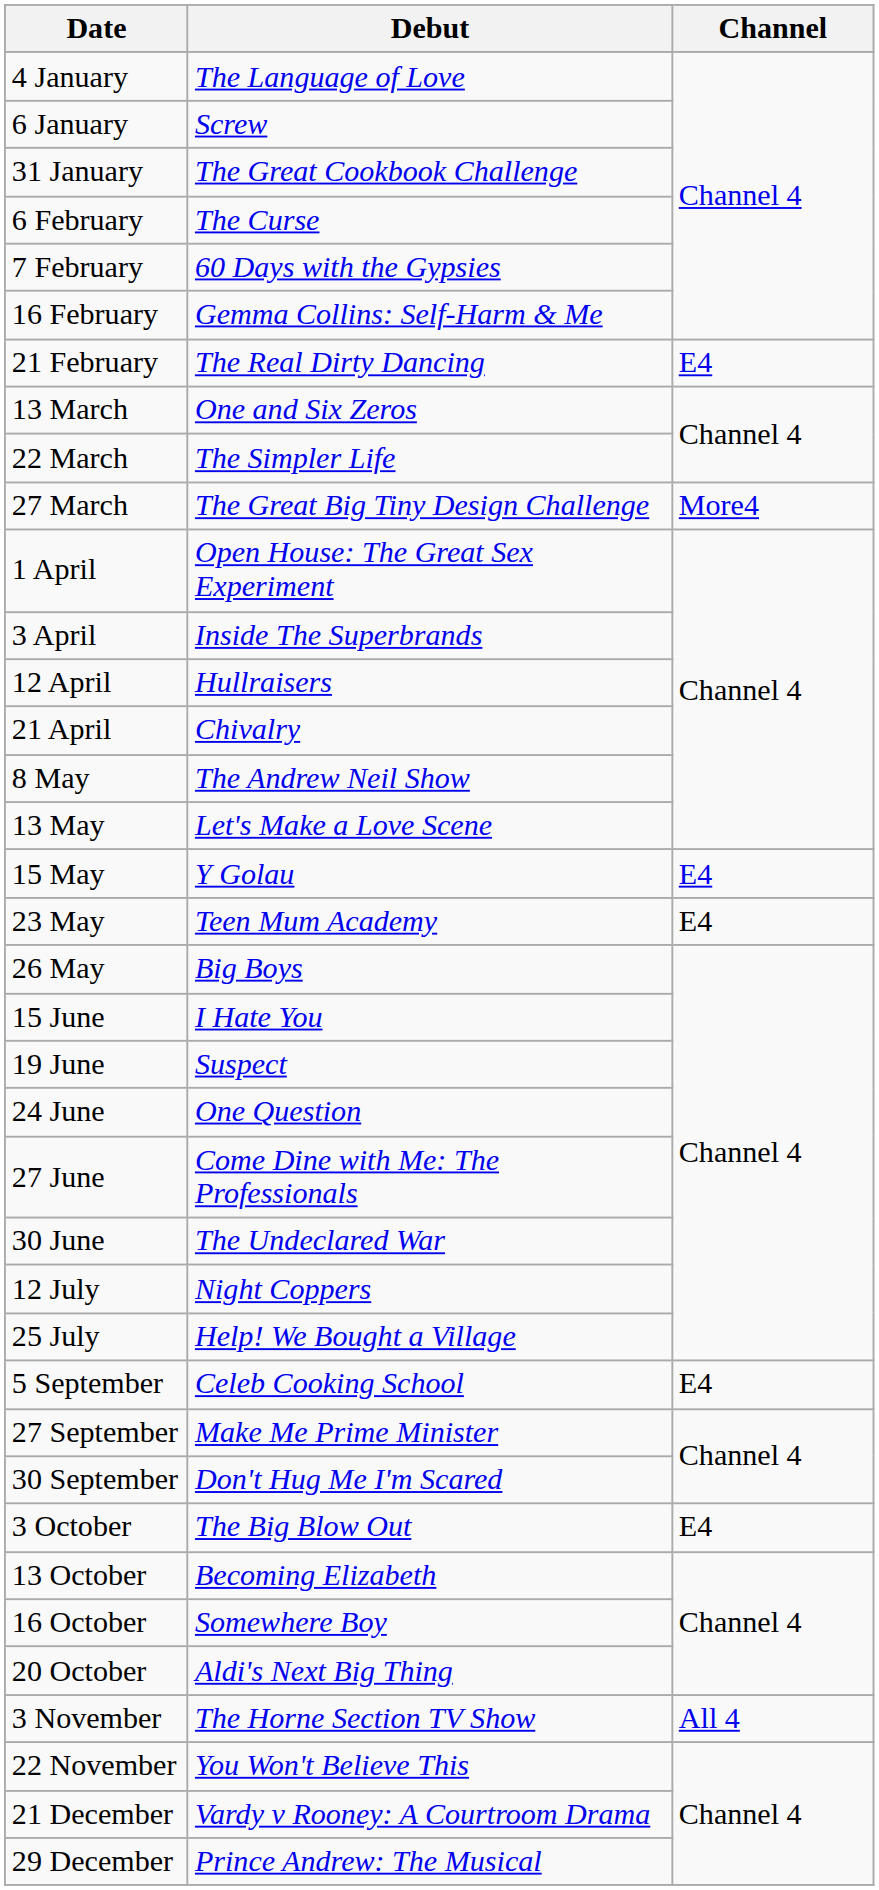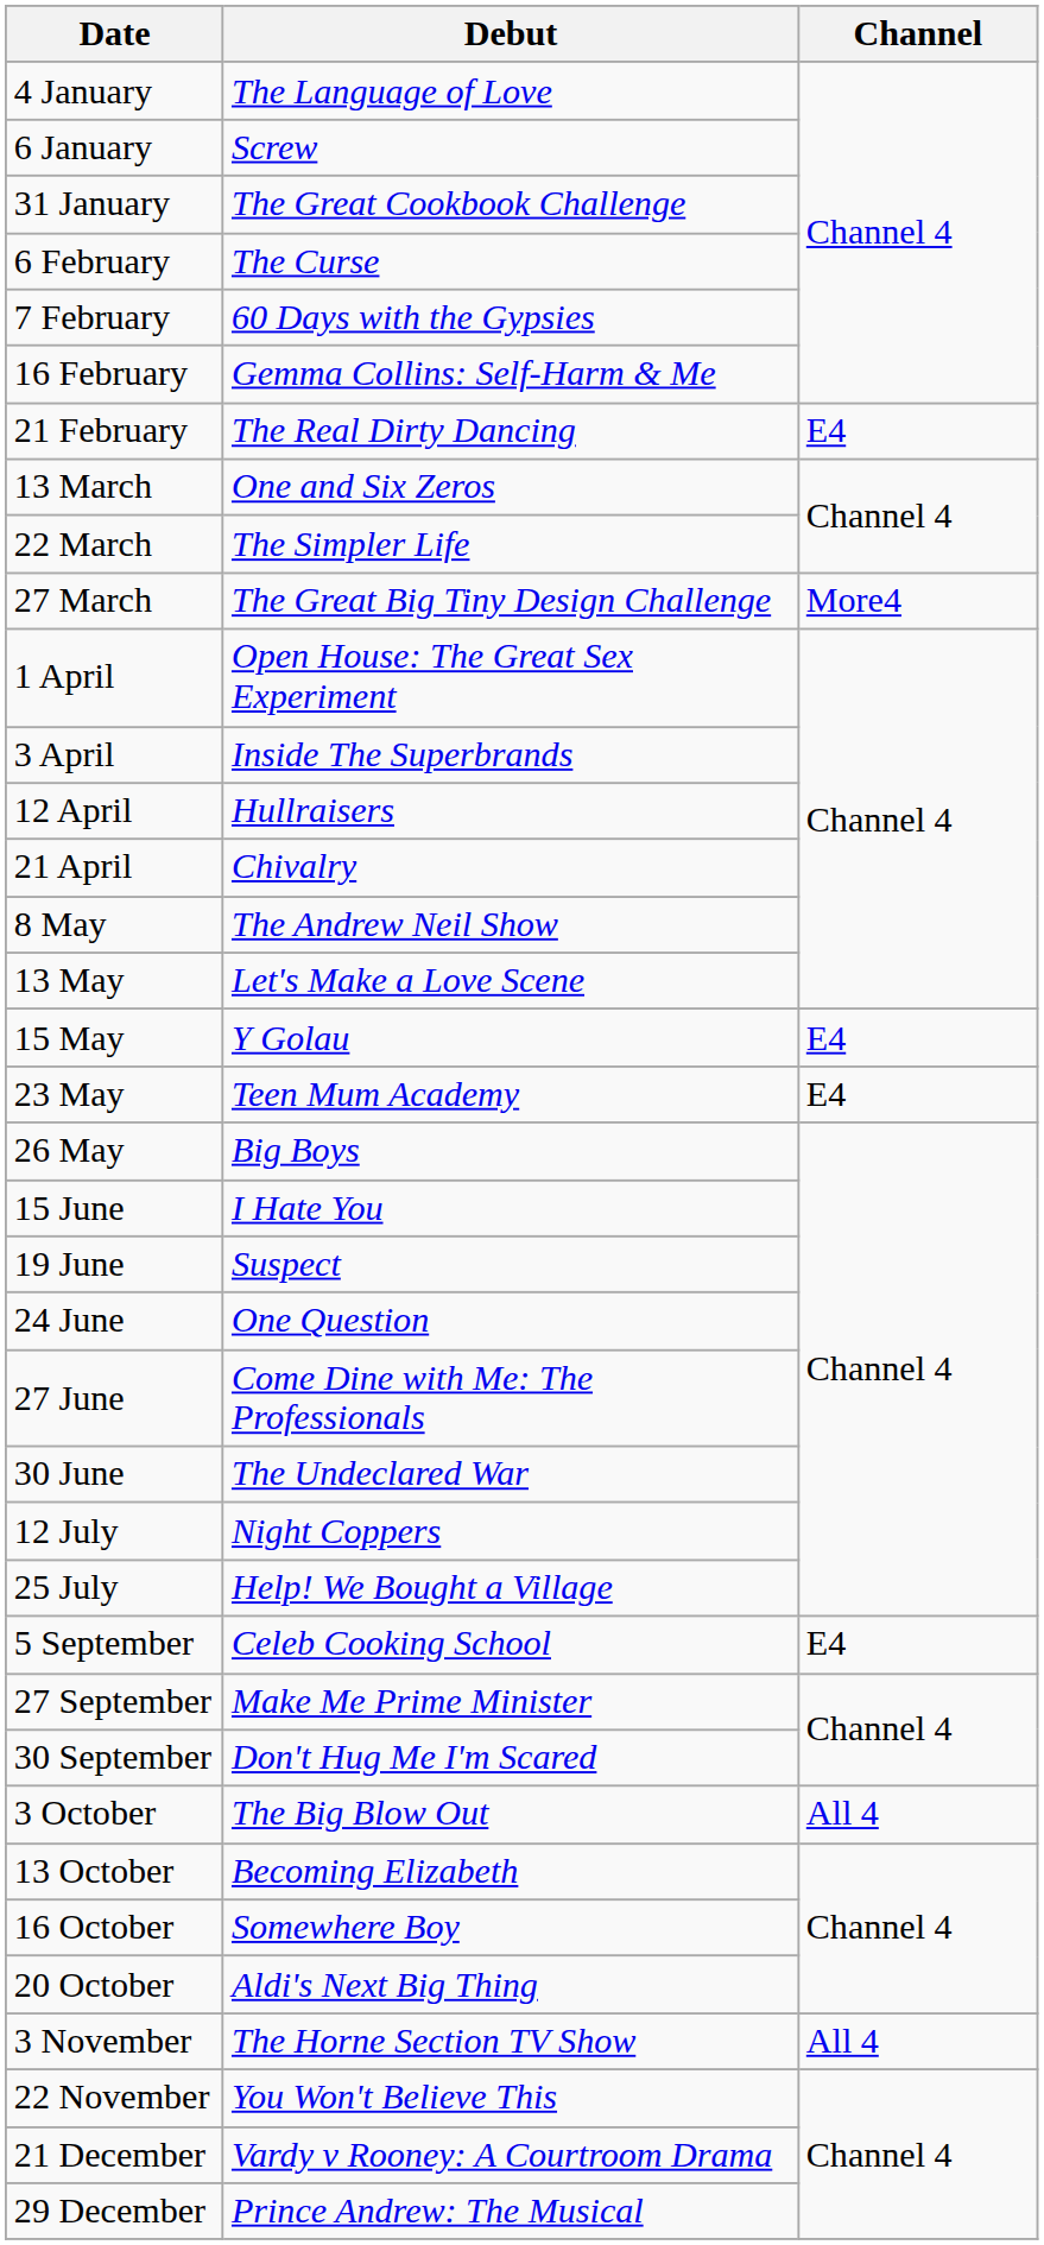 <table class="wikitable">
 <tr>
 <th width=90>Date</th>
 <th width=250>Debut</th>
 <th width=100>Channel</th>
 </tr>
 <tr>
 <td>4 January</td>
 <td><em><a href='#'>The Language of Love</a></em></td>
 <td rowspan="6"><a href='#'>Channel 4</a></td>
 </tr>
 <tr>
 <td>6 January</td>
 <td><em><a href='#'>Screw</a></em></td>
 </tr>
 <tr>
 <td>31 January</td>
 <td><em><a href='#'>The Great Cookbook Challenge</a></em></td>
 </tr>
 <tr>
 <td>6 February</td>
 <td><em><a href='#'>The Curse</a></em></td>
 </tr>
 <tr>
 <td>7 February</td>
 <td><em><a href='#'>60 Days with the Gypsies</a></em></td>
 </tr>
 <tr>
 <td>16 February</td>
 <td><em><a href='#'>Gemma Collins: Self-Harm & Me</a></em></td>
 </tr>
 <tr>
 <td>21 February</td>
 <td><em><a href='#'>The Real Dirty Dancing</a></em></td>
 <td><a href='#'>E4</a></td>
 </tr>
 <tr>
 <td>13 March</td>
 <td><em><a href='#'>One and Six Zeros</a></em></td>
 <td rowspan="2">Channel 4</td>
 </tr>
 <tr>
 <td>22 March</td>
 <td><em><a href='#'>The Simpler Life</a></em></td>
 </tr>
 <tr>
 <td>27 March</td>
 <td><em><a href='#'>The Great Big Tiny Design Challenge</a></em></td>
 <td><a href='#'>More4</a></td>
 </tr>
 <tr>
 <td>1 April</td>
 <td><em><a href='#'>Open House: The Great Sex Experiment</a></em></td>
 <td rowspan="6">Channel 4</td>
 </tr>
 <tr>
 <td>3 April</td>
 <td><em><a href='#'>Inside The Superbrands</a></em></td>
 </tr>
 <tr>
 <td>12 April</td>
 <td><em><a href='#'>Hullraisers</a></em></td>
 </tr>
 <tr>
 <td>21 April</td>
 <td><em><a href='#'>Chivalry</a></em></td>
 </tr>
 <tr>
 <td>8 May</td>
 <td><em><a href='#'>The Andrew Neil Show</a></em></td>
 </tr>
 <tr>
 <td>13 May</td>
 <td><em><a href='#'>Let's Make a Love Scene</a></em></td>
 </tr>
 <tr>
 <td>15 May</td>
 <td><em><a href='#'>Y Golau</a></em></td>
 <td><a href='#'>E4</a></td>
 </tr>
 <tr>
 <td>23 May</td>
 <td><em><a href='#'>Teen Mum Academy</a></em></td>
 <td>E4</td>
 </tr>
 <tr>
 <td>26 May</td>
 <td><em><a href='#'>Big Boys</a></em></td>
 <td rowspan="8">Channel 4</td>
 </tr>
 <tr>
 <td>15 June</td>
 <td><em><a href='#'>I Hate You</a></em></td>
 </tr>
 <tr>
 <td>19 June</td>
 <td><em><a href='#'>Suspect</a></em></td>
 </tr>
 <tr>
 <td>24 June</td>
 <td><em><a href='#'>One Question</a></em></td>
 </tr>
 <tr>
 <td>27 June</td>
 <td><em><a href='#'>Come Dine with Me: The Professionals</a></em></td>
 </tr>
 <tr>
 <td>30 June</td>
 <td><em><a href='#'>The Undeclared War</a></em></td>
 </tr>
 <tr>
 <td>12 July</td>
 <td><em><a href='#'>Night Coppers</a></em></td>
 </tr>
 <tr>
 <td>25 July</td>
 <td><em><a href='#'>Help! We Bought a Village</a></em></td>
 </tr>
 <tr>
 <td>5 September</td>
 <td><em><a href='#'>Celeb Cooking School</a></em></td>
 <td>E4</td>
 </tr>
 <tr>
 <td>27 September</td>
 <td><em><a href='#'>Make Me Prime Minister</a></em></td>
 <td rowspan="2">Channel 4</td>
 </tr>
 <tr>
 <td>30 September</td>
 <td><em><a href='#'>Don't Hug Me I'm Scared</a></em></td>
 </tr>
 <tr>
 <td>3 October</td>
 <td><em><a href='#'>The Big Blow Out</a></em></td>
-<td>E4</td>
+<td><a href='#'>All 4</a></td>
 </tr>
 <tr>
 <td>13 October</td>
 <td><em><a href='#'>Becoming Elizabeth</a></em></td>
 <td rowspan="3">Channel 4</td>
 </tr>
 <tr>
 <td>16 October</td>
 <td><em><a href='#'>Somewhere Boy</a></em></td>
 </tr>
 <tr>
 <td>20 October</td>
 <td><em><a href='#'>Aldi's Next Big Thing</a></em></td>
 </tr>
 <tr>
 <td>3 November</td>
 <td><em><a href='#'>The Horne Section TV Show</a></em></td>
 <td><a href='#'>All 4</a></td>
 </tr>
 <tr>
 <td>22 November</td>
 <td><em><a href='#'>You Won't Believe This</a></em></td>
 <td rowspan="3">Channel 4</td>
 </tr>
 <tr>
 <td>21 December</td>
 <td><em><a href='#'>Vardy v Rooney: A Courtroom Drama</a></em></td>
 </tr>
 <tr>
 <td>29 December</td>
 <td><em><a href='#'>Prince Andrew: The Musical</a></em></td>
 </tr>
 </table>
